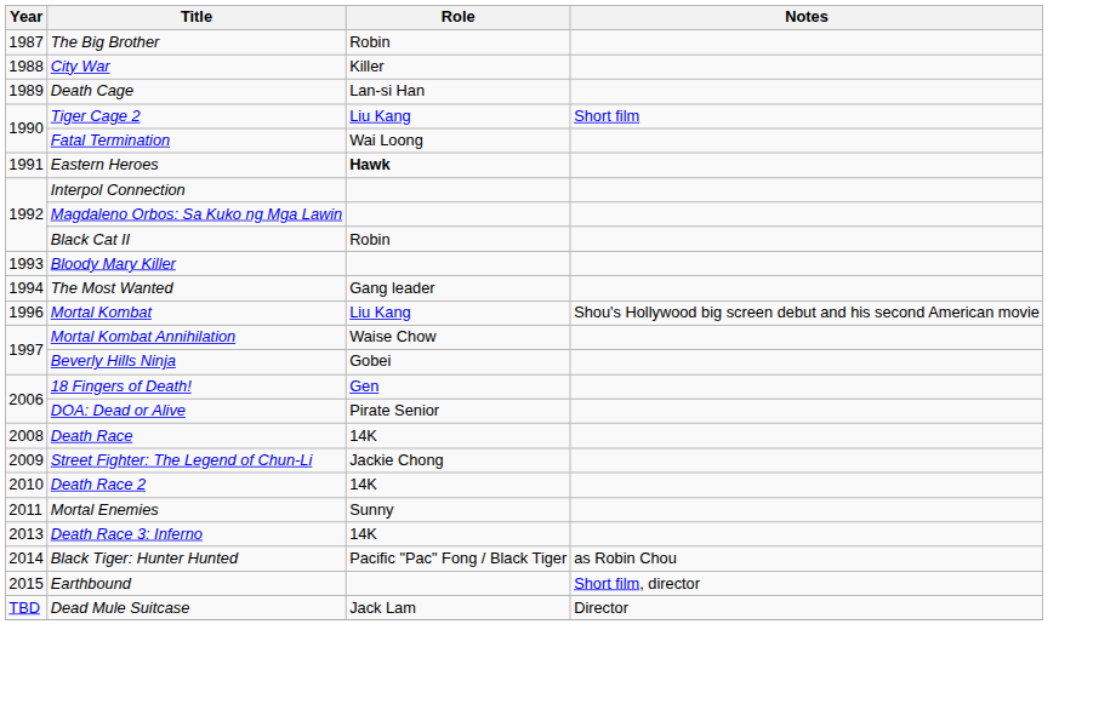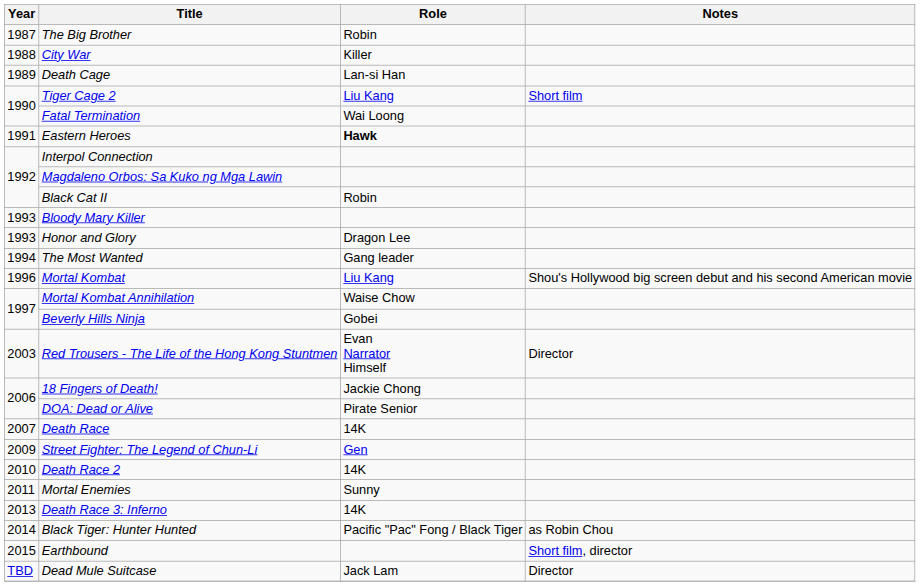 <table class="wikitable sortable">
 <tr>
 <th>Year</th>
 <th>Title</th>
 <th>Role</th>
 <th class="unsortable">Notes</th>
 </tr>
 <tr>
 <td>1987</td>
 <td><em>The Big Brother</em></td>
 <td>Robin</td>
 <td></td>
 </tr>
 <tr>
 <td>1988</td>
 <td><em><a href='#'>City War</a></em></td>
 <td>Killer</td>
 <td></td>
 </tr>
 <tr>
 <td>1989</td>
 <td><em>Death Cage</em></td>
 <td>Lan-si Han</td>
 <td></td>
 </tr>
 <tr>
 <td rowspan=2>1990</td>
 <td><em><a href='#'>Tiger Cage 2</a></em></td>
 <td><a href='#'>Liu Kang</a></td>
 <td><a href='#'>Short film</a></td>
 </tr>
 <tr>
 <td><em><a href='#'>Fatal Termination</a></em></td>
 <td>Wai Loong</td>
 <td></td>
 </tr>
 <tr>
 <td>1991</td>
 <td><em>Eastern Heroes</em></td>
 <td><strong>Hawk</strong></td>
 <td></td>
 </tr>
 <tr>
 <td rowspan="3">1992</td>
 <td><em>Interpol Connection</em></td>
 <td></td>
 <td></td>
 </tr>
 <tr>
 <td><em><a href='#'>Magdaleno Orbos: Sa Kuko ng Mga Lawin</a></em></td>
 <td></td>
 <td></td>
 </tr>
 <tr>
 <td><em>Black Cat II</em></td>
 <td>Robin</td>
 <td></td>
 </tr>
 <tr>
 <td>1993</td>
 <td><em><a href='#'>Bloody Mary Killer</a></em></td>
 <td></td>
 <td></td>
 </tr>
 <tr>
+<td>1993</td>
+<td><em>Honor and Glory</em></td>
+<td>Dragon Lee</td>
+<td></td>
+</tr>
+<tr>
 <td>1994</td>
 <td><em>The Most Wanted</em></td>
 <td>Gang leader</td>
 <td></td>
 </tr>
 <tr>
 <td>1996</td>
 <td><em><a href='#'>Mortal Kombat</a></em></td>
 <td><a href='#'>Liu Kang</a></td>
 <td>Shou's Hollywood big screen debut and his second American movie</td>
 </tr>
 <tr>
 <td rowspan=2>1997</td>
 <td><em><a href='#'>Mortal Kombat Annihilation</a></em></td>
 <td>Waise Chow</td>
 <td></td>
 </tr>
 <tr>
 <td><em><a href='#'>Beverly Hills Ninja</a></em></td>
 <td>Gobei</td>
 <td></td>
 </tr>
 <tr>
+<td>2003</td>
+<td><em><a href='#'>Red Trousers - The Life of the Hong Kong Stuntmen</a></em></td>
+<td>Evan<br><a href='#'>Narrator</a><br>Himself</td>
+<td>Director</td>
+</tr>
+<tr>
 <td rowspan=2>2006</td>
 <td><em><a href='#'>18 Fingers of Death!</a></em></td>
-<td><a href='#'>Gen</a></td>
+<td>Jackie Chong</td>
 <td></td>
 </tr>
 <tr>
 <td><em><a href='#'>DOA: Dead or Alive</a></em></td>
 <td>Pirate Senior</td>
 <td></td>
 </tr>
 <tr>
-<td>2008</td>
+<td>2007</td>
 <td><em><a href='#'>Death Race</a></em></td>
 <td>14K</td>
 <td></td>
 </tr>
 <tr>
 <td>2009</td>
 <td><em><a href='#'>Street Fighter: The Legend of Chun-Li</a></em></td>
-<td>Jackie Chong</td>
+<td><a href='#'>Gen</a></td>
 <td></td>
 </tr>
 <tr>
 <td>2010</td>
 <td><em><a href='#'>Death Race 2</a></em></td>
 <td>14K</td>
 <td></td>
 </tr>
 <tr>
 <td>2011</td>
 <td><em>Mortal Enemies</em></td>
 <td>Sunny</td>
 <td></td>
 </tr>
 <tr>
 <td>2013</td>
 <td><em><a href='#'>Death Race 3: Inferno</a></em></td>
 <td>14K</td>
 <td></td>
 </tr>
 <tr>
 <td>2014</td>
 <td><em>Black Tiger: Hunter Hunted</em></td>
 <td>Pacific "Pac" Fong / Black Tiger</td>
 <td>as Robin Chou</td>
 </tr>
 <tr>
 <td>2015</td>
 <td><em>Earthbound</em></td>
 <td></td>
 <td><a href='#'>Short film</a>, director</td>
 </tr>
 <tr>
 <td><a href='#'>TBD</a></td>
 <td><em>Dead Mule Suitcase</em></td>
 <td>Jack Lam</td>
 <td>Director</td>
 </tr>
 <tr>
 </tr>
 </table>
